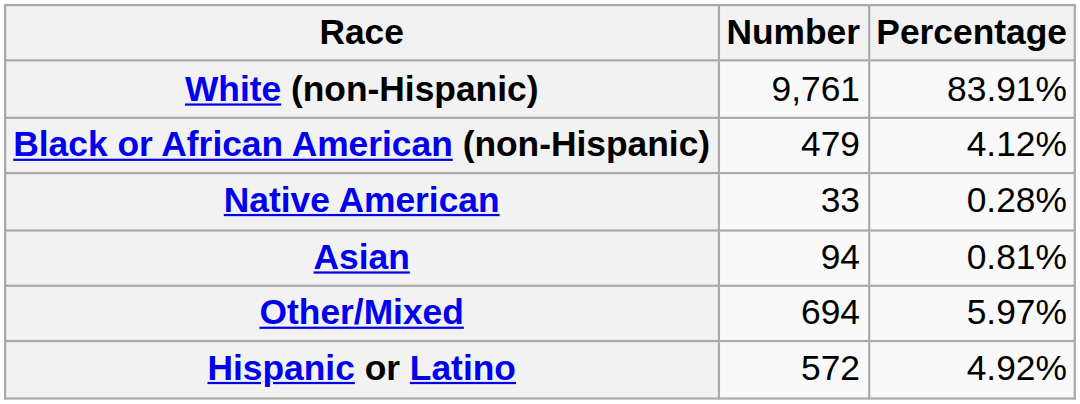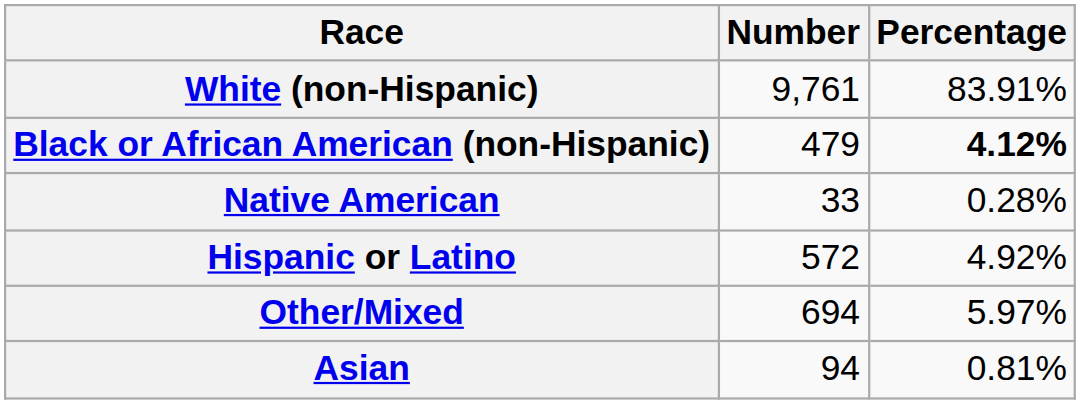 <table class="wikitable" style="text-align:right">
 <tr>
 <th scope="col">Race</th>
 <th scope="col">Number</th>
 <th scope="col">Percentage</th>
 </tr>
 <tr>
 <th scope="row"><a href='#'>White</a> (non-Hispanic)</th>
 <td>9,761</td>
 <td>83.91%</td>
 </tr>
 <tr>
 <th scope="row"><a href='#'>Black or African American</a> (non-Hispanic)</th>
 <td>479</td>
-<td>4.12%</td>
+<td><strong>4.12%</strong></td>
 </tr>
 <tr>
 <th scope="row"><a href='#'>Native American</a></th>
 <td>33</td>
 <td>0.28%</td>
 </tr>
 <tr>
-<th scope="row"><a href='#'>Asian</a></th>
-<td>94</td>
-<td>0.81%</td>
+<th scope="row"><a href='#'>Hispanic</a> or <a href='#'>Latino</a></th>
+<td>572</td>
+<td>4.92%</td>
 </tr>
 <tr>
 <th scope="row"><a href='#'>Other/Mixed</a></th>
 <td>694</td>
 <td>5.97%</td>
 </tr>
 <tr>
-<th scope="row"><a href='#'>Hispanic</a> or <a href='#'>Latino</a></th>
-<td>572</td>
-<td>4.92%</td>
+<th scope="row"><a href='#'>Asian</a></th>
+<td>94</td>
+<td>0.81%</td>
 </tr>
 </table>
